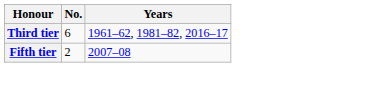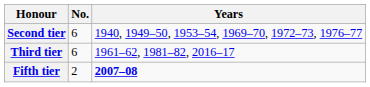 <table class="wikitable plainrowheaders">
 <tr>
 <th scope=col>Honour</th>
 <th scope=col>No.</th>
 <th scope=col>Years</th>
+</tr>
+<tr>
+<th scope=row><a href='#'>Second tier</a></th>
+<td>6</td>
+<td><a href='#'>1940</a>, <a href='#'>1949–50</a>, <a href='#'>1953–54</a>, <a href='#'>1969–70</a>, <a href='#'>1972–73</a>, <a href='#'>1976–77</a></td>
 </tr>
 <tr>
 <th scope=row><a href='#'>Third tier</a></th>
 <td>6</td>
 <td><a href='#'>1961–62</a>, <a href='#'>1981–82</a>, <a href='#'>2016–17</a></td>
 </tr>
 <tr>
 <th scope=row><a href='#'>Fifth tier</a></th>
 <td>2</td>
-<td><a href='#'>2007–08</a></td>
+<td><strong><a href='#'>2007–08</a></strong></td>
 </tr>
 </table>
